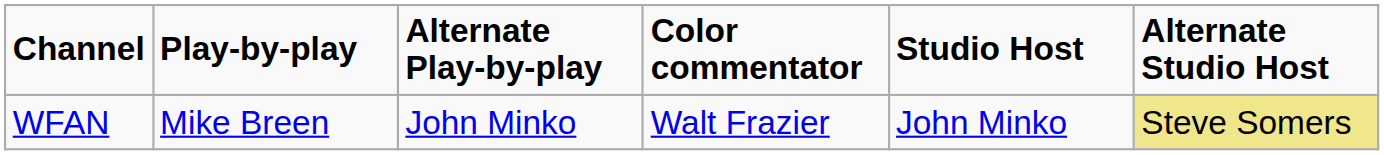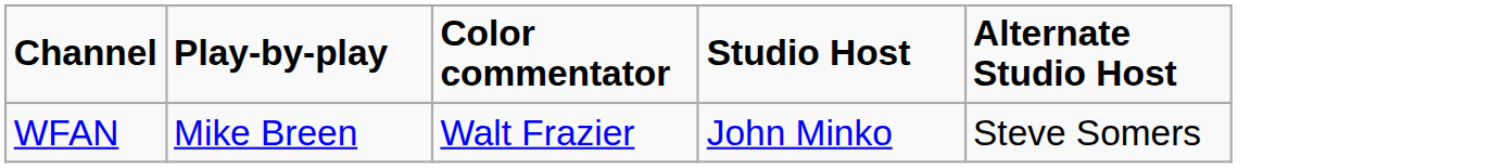 <table class="wikitable">
 <tr>
 <td width="40"><strong>Channel</strong></td>
 <td width="110"><strong>Play-by-play</strong></td>
-<td width="110"><strong>Alternate Play-by-play</strong></td>
 <td width="110"><strong>Color commentator</strong></td>
 <td width="110"><strong>Studio Host</strong></td>
 <td width="110"><strong>Alternate Studio Host</strong></td>
 </tr>
 <tr>
 <td><a href='#'>WFAN</a></td>
 <td><a href='#'>Mike Breen</a></td>
-<td><a href='#'>John Minko</a></td>
 <td><a href='#'>Walt Frazier</a></td>
 <td><a href='#'>John Minko</a></td>
-<td style="background: khaki;">Steve Somers</td>
+<td>Steve Somers</td>
 </tr>
 </table>
